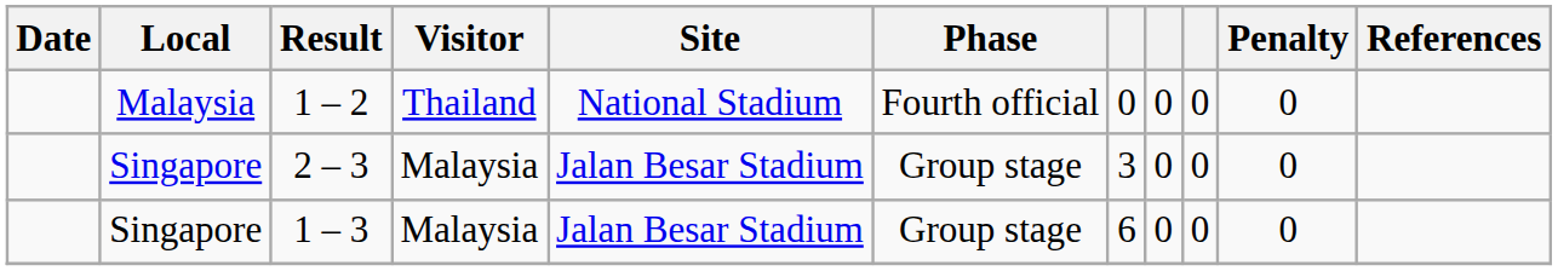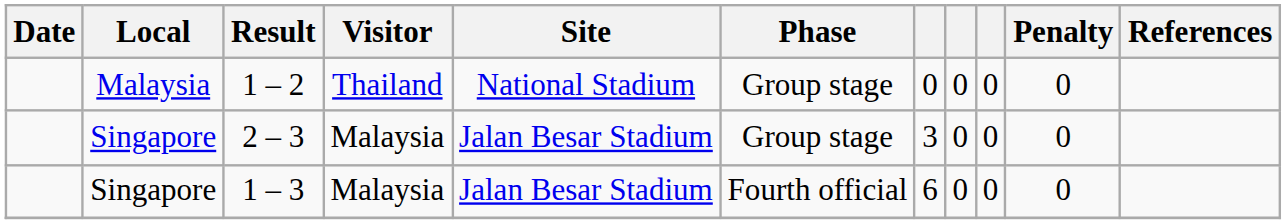 <table class="wikitable" style="margin:1em auto 1em auto; text-align:center; font-size:small;">
 <tr>
 <th>Date</th>
 <th>Local</th>
 <th>Result</th>
 <th>Visitor</th>
 <th>Site</th>
 <th>Phase</th>
 <th></th>
 <th></th>
 <th></th>
 <th>Penalty</th>
 <th>References</th>
 </tr>
 <tr>
 <td></td>
 <td><a href='#'>Malaysia</a></td>
 <td>1 – 2</td>
 <td><a href='#'>Thailand</a></td>
 <td><a href='#'>National Stadium</a></td>
-<td>Fourth official</td>
+<td>Group stage</td>
 <td>0</td>
 <td>0</td>
 <td>0</td>
 <td>0</td>
 <td></td>
 </tr>
 <tr>
 <td></td>
 <td><a href='#'>Singapore</a></td>
 <td>2 – 3</td>
 <td>Malaysia</td>
 <td><a href='#'>Jalan Besar Stadium</a></td>
 <td>Group stage</td>
 <td>3</td>
 <td>0</td>
 <td>0</td>
 <td>0</td>
 <td></td>
 </tr>
 <tr>
 <td></td>
 <td>Singapore</td>
 <td>1 – 3</td>
 <td>Malaysia</td>
 <td><a href='#'>Jalan Besar Stadium</a></td>
-<td>Group stage</td>
+<td>Fourth official</td>
 <td>6</td>
 <td>0</td>
 <td>0</td>
 <td>0</td>
 <td></td>
 </tr>
 <tr>
 </tr>
 </table>
